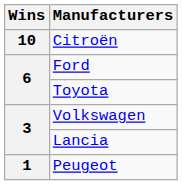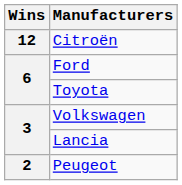 <table class="wikitable" style="font-size: 95%;">
 <tr>
 <th>Wins</th>
 <th>Manufacturers</th>
 </tr>
 <tr>
-<th>10</th>
+<th>12</th>
 <td> <a href='#'>Citroën</a></td>
 </tr>
 <tr>
 <th rowspan="2">6</th>
 <td> <a href='#'>Ford</a></td>
 </tr>
 <tr>
 <td> <a href='#'>Toyota</a></td>
 </tr>
 <tr>
 <th rowspan="2">3</th>
 <td> <a href='#'>Volkswagen</a></td>
 </tr>
 <tr>
 <td> <a href='#'>Lancia</a></td>
 </tr>
 <tr>
-<th>1</th>
+<th>2</th>
 <td> <a href='#'>Peugeot</a></td>
 </tr>
 </table>
